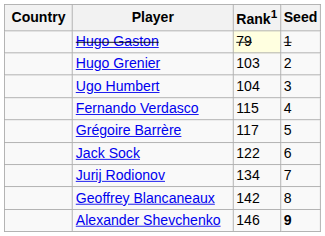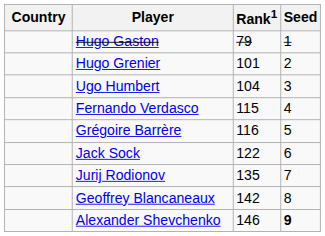 <table class="sortable wikitable">
 <tr>
 <th width="70">Country</th>
 <th width="175">Player</th>
 <th>Rank<sup>1</sup></th>
 <th>Seed</th>
 </tr>
 <tr>
 <td><s></s></td>
 <td><s><a href='#'>Hugo Gaston</a></s></td>
-<td style="background: lightyellow;"><s>79</s></td>
+<td><s>79</s></td>
 <td><s>1</s></td>
 </tr>
 <tr>
 <td></td>
 <td><a href='#'>Hugo Grenier</a></td>
-<td>103</td>
+<td>101</td>
 <td>2</td>
 </tr>
 <tr>
 <td></td>
 <td><a href='#'>Ugo Humbert</a></td>
 <td>104</td>
 <td>3</td>
 </tr>
 <tr>
 <td></td>
 <td><a href='#'>Fernando Verdasco</a></td>
 <td>115</td>
 <td>4</td>
 </tr>
 <tr>
 <td></td>
 <td><a href='#'>Grégoire Barrère</a></td>
-<td>117</td>
+<td>116</td>
 <td>5</td>
 </tr>
 <tr>
 <td></td>
 <td><a href='#'>Jack Sock</a></td>
 <td>122</td>
 <td>6</td>
 </tr>
 <tr>
 <td></td>
 <td><a href='#'>Jurij Rodionov</a></td>
-<td>134</td>
+<td>135</td>
 <td>7</td>
 </tr>
 <tr>
 <td></td>
 <td><a href='#'>Geoffrey Blancaneaux</a></td>
 <td>142</td>
 <td>8</td>
 </tr>
 <tr>
 <td></td>
 <td><a href='#'>Alexander Shevchenko</a></td>
 <td>146</td>
 <td><strong>9</strong></td>
 </tr>
 </table>
